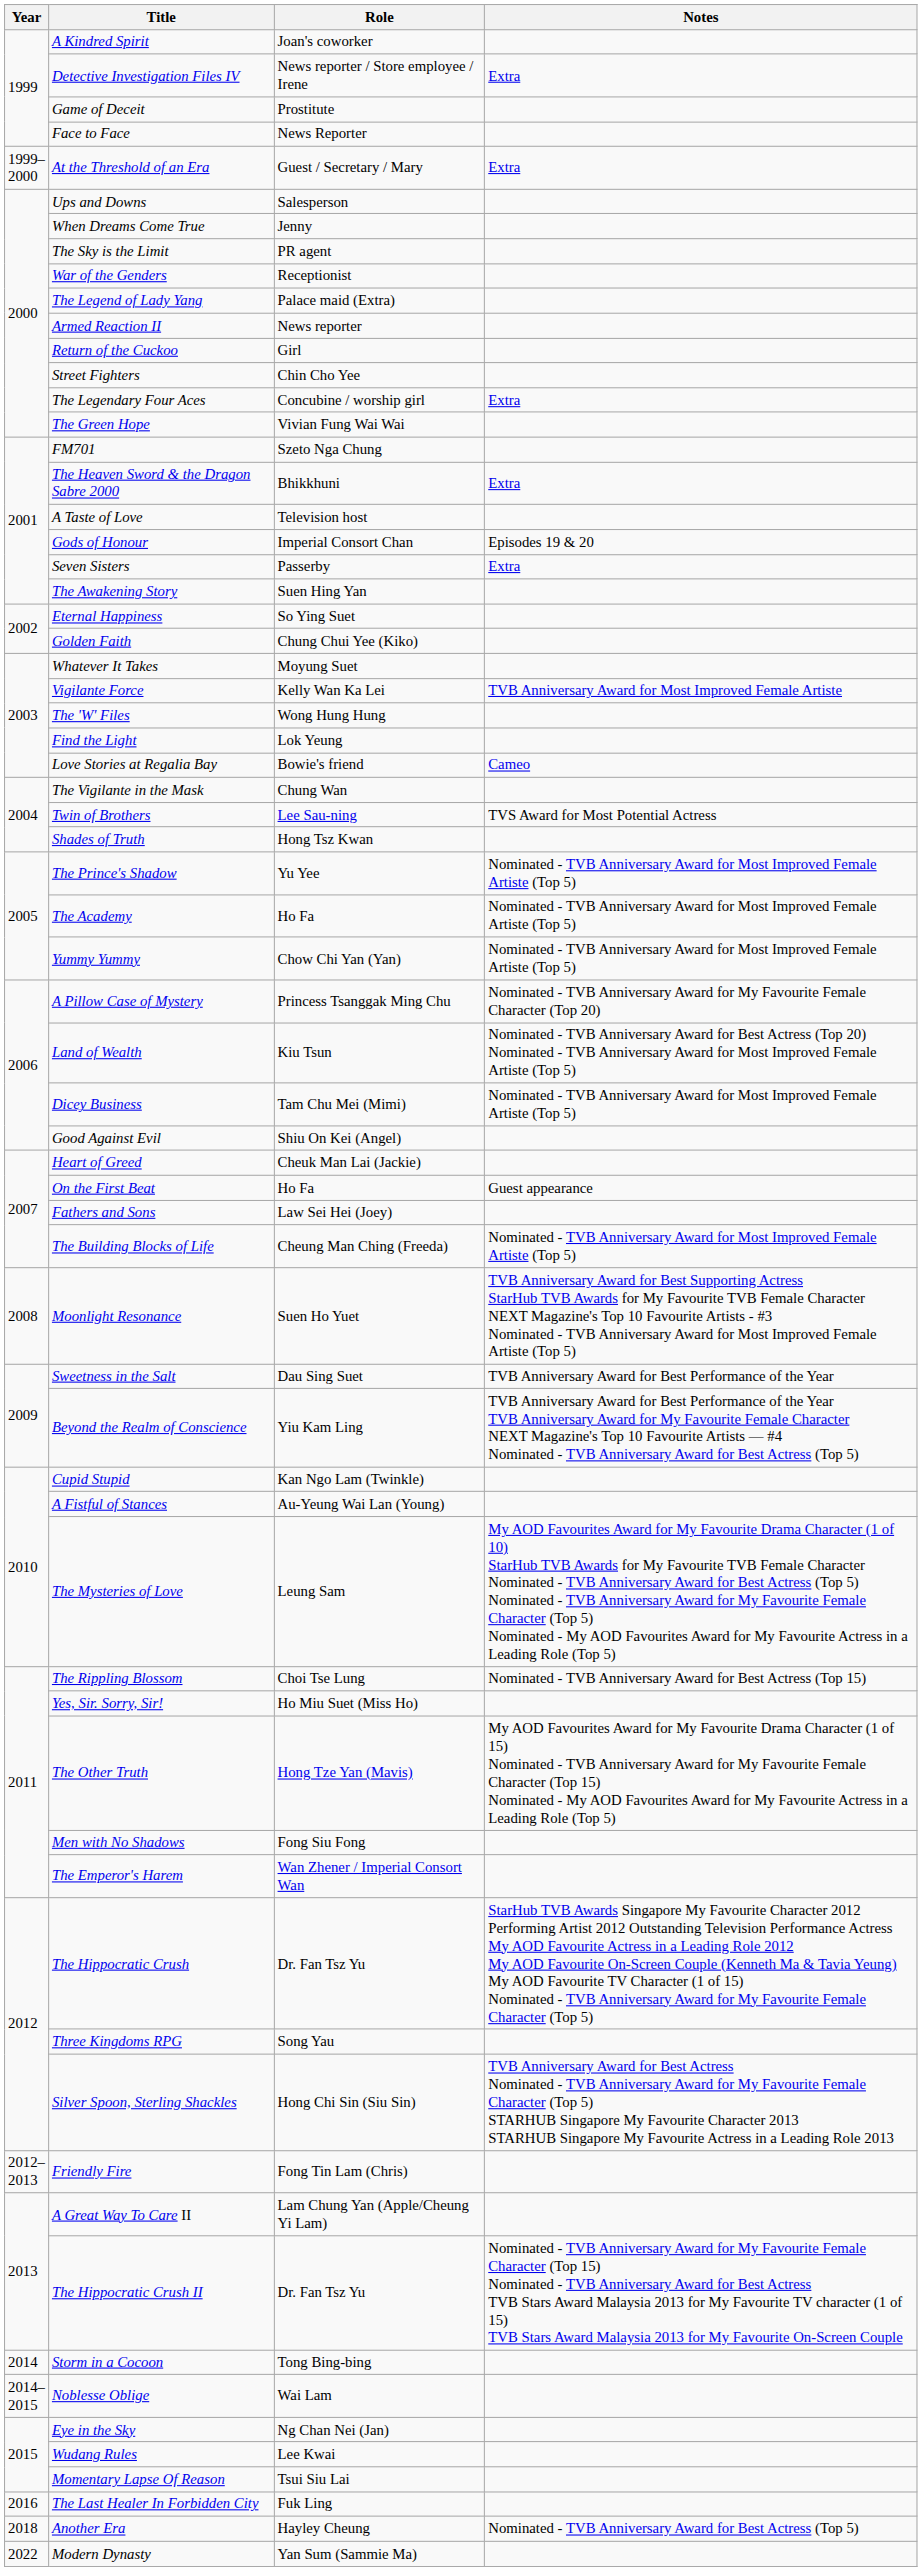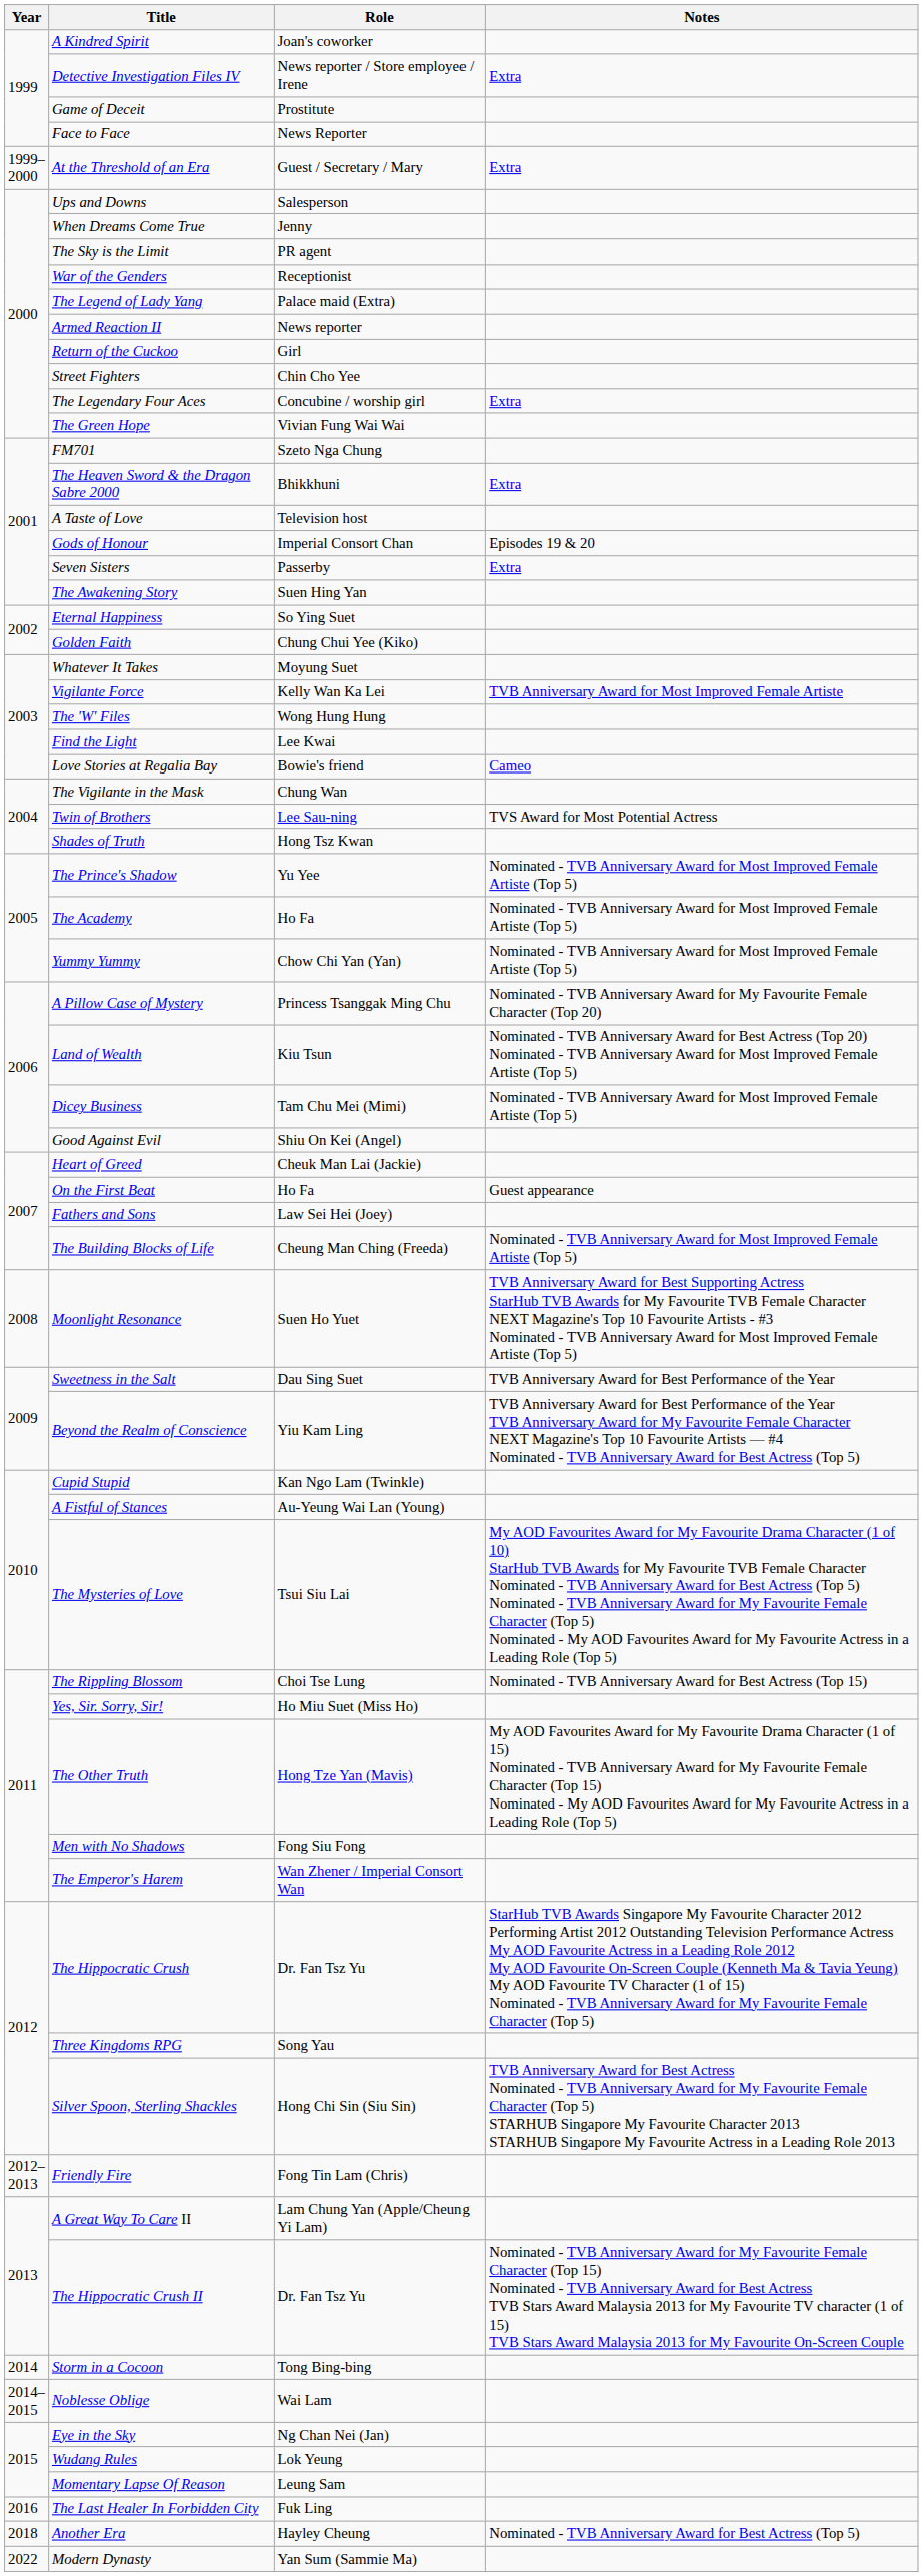 <table class="wikitable plainrowheaders sortable" style="text-align:left; font-size:88%;">
 <tr>
 <th width="3%" scope="col">Year</th>
 <th scope="col">Title</th>
 <th scope="col">Role</th>
 <th scope="col" class="unsortable">Notes</th>
 </tr>
 <tr>
 <td rowspan=4>1999</td>
 <td><em><a href='#'>A Kindred Spirit</a></em></td>
 <td>Joan's coworker</td>
 <td></td>
 </tr>
 <tr>
 <td><em><a href='#'>Detective Investigation Files IV</a></em></td>
 <td>News reporter / Store employee / Irene</td>
 <td><a href='#'>Extra</a></td>
 </tr>
 <tr>
 <td><em>Game of Deceit</em></td>
 <td>Prostitute</td>
 <td></td>
 </tr>
 <tr>
 <td><em>Face to Face</em></td>
 <td>News Reporter</td>
 <td></td>
 </tr>
 <tr>
 <td>1999–2000</td>
 <td><em><a href='#'>At the Threshold of an Era</a></em></td>
 <td>Guest / Secretary / Mary</td>
 <td><a href='#'>Extra</a></td>
 </tr>
 <tr>
 <td rowspan=10>2000</td>
 <td scope="row"><em>Ups and Downs</em></td>
 <td>Salesperson</td>
 <td></td>
 </tr>
 <tr>
 <td scope="row"><em>When Dreams Come True</em></td>
 <td>Jenny</td>
 <td></td>
 </tr>
 <tr>
 <td scope="row"><em>The Sky is the Limit</em></td>
 <td>PR agent</td>
 <td></td>
 </tr>
 <tr>
 <td scope="row"><em><a href='#'>War of the Genders</a></em></td>
 <td>Receptionist</td>
 <td></td>
 </tr>
 <tr>
 <td scope="row"><em><a href='#'>The Legend of Lady Yang</a></em></td>
 <td>Palace maid (Extra)</td>
 <td></td>
 </tr>
 <tr>
 <td scope="row"><em><a href='#'>Armed Reaction II</a></em></td>
 <td>News reporter</td>
 <td></td>
 </tr>
 <tr>
 <td scope="row"><em><a href='#'>Return of the Cuckoo</a></em></td>
 <td>Girl</td>
 <td></td>
 </tr>
 <tr>
 <td scope="row"><em>Street Fighters</em></td>
 <td>Chin Cho Yee</td>
 <td></td>
 </tr>
 <tr>
 <td scope="row"><em>The Legendary Four Aces</em></td>
 <td>Concubine / worship girl</td>
 <td><a href='#'>Extra</a></td>
 </tr>
 <tr>
 <td scope="row"><em><a href='#'>The Green Hope</a></em></td>
 <td>Vivian Fung Wai Wai</td>
 <td></td>
 </tr>
 <tr>
 <td rowspan=6>2001</td>
 <td scope="row"><em>FM701</em></td>
 <td>Szeto Nga Chung</td>
 <td></td>
 </tr>
 <tr>
 <td scope="row"><em><a href='#'>The Heaven Sword & the Dragon Sabre 2000</a></em></td>
 <td>Bhikkhuni</td>
 <td><a href='#'>Extra</a></td>
 </tr>
 <tr>
 <td scope="row"><em>A Taste of Love</em></td>
 <td>Television host</td>
 <td></td>
 </tr>
 <tr>
 <td scope="row"><em><a href='#'>Gods of Honour</a></em></td>
 <td>Imperial Consort Chan</td>
 <td>Episodes 19 & 20</td>
 </tr>
 <tr>
 <td scope="row"><em>Seven Sisters</em></td>
 <td>Passerby</td>
 <td><a href='#'>Extra</a></td>
 </tr>
 <tr>
 <td scope="row"><em><a href='#'>The Awakening Story</a></em></td>
 <td>Suen Hing Yan</td>
 <td></td>
 </tr>
 <tr>
 <td rowspan=2>2002</td>
 <td scope="row"><em><a href='#'>Eternal Happiness</a></em></td>
 <td>So Ying Suet</td>
 <td></td>
 </tr>
 <tr>
 <td scope="row"><em><a href='#'>Golden Faith</a></em></td>
 <td>Chung Chui Yee (Kiko)</td>
 <td></td>
 </tr>
 <tr>
 <td rowspan=5>2003</td>
 <td scope="row"><em>Whatever It Takes</em></td>
 <td>Moyung Suet</td>
 <td></td>
 </tr>
 <tr>
 <td scope="row"><em><a href='#'>Vigilante Force</a></em></td>
 <td>Kelly Wan Ka Lei</td>
 <td><a href='#'>TVB Anniversary Award for Most Improved Female Artiste</a></td>
 </tr>
 <tr>
 <td scope="row"><em><a href='#'>The 'W' Files</a></em></td>
 <td>Wong Hung Hung</td>
 <td></td>
 </tr>
 <tr>
 <td scope="row"><em><a href='#'>Find the Light</a></em></td>
-<td>Lok Yeung</td>
+<td>Lee Kwai</td>
 <td></td>
 </tr>
 <tr>
 <td scope="row"><em>Love Stories at Regalia Bay</em></td>
 <td>Bowie's friend</td>
 <td><a href='#'>Cameo</a></td>
 </tr>
 <tr>
 <td rowspan=3>2004</td>
 <td scope="row"><em>The Vigilante in the Mask</em></td>
 <td>Chung Wan</td>
 <td></td>
 </tr>
 <tr>
 <td scope="row"><em><a href='#'>Twin of Brothers</a></em></td>
 <td><a href='#'>Lee Sau-ning</a></td>
 <td>TVS Award for Most Potential Actress</td>
 </tr>
 <tr>
 <td scope="row"><em><a href='#'>Shades of Truth</a></em></td>
 <td>Hong Tsz Kwan</td>
 <td></td>
 </tr>
 <tr>
 <td rowspan=3>2005</td>
 <td scope="row"><em><a href='#'>The Prince's Shadow</a></em></td>
 <td>Yu Yee</td>
 <td>Nominated - <a href='#'>TVB Anniversary Award for Most Improved Female Artiste</a> (Top 5)</td>
 </tr>
 <tr>
 <td scope="row"><em><a href='#'>The Academy</a></em></td>
 <td>Ho Fa</td>
 <td>Nominated - TVB Anniversary Award for Most Improved Female Artiste (Top 5)</td>
 </tr>
 <tr>
 <td scope="row"><em><a href='#'>Yummy Yummy</a></em></td>
 <td>Chow Chi Yan (Yan)</td>
 <td>Nominated - TVB Anniversary Award for Most Improved Female Artiste (Top 5)</td>
 </tr>
 <tr>
 <td rowspan=4>2006</td>
 <td scope="row"><em><a href='#'>A Pillow Case of Mystery</a></em></td>
 <td>Princess Tsanggak Ming Chu</td>
 <td>Nominated - TVB Anniversary Award for My Favourite Female Character (Top 20)</td>
 </tr>
 <tr>
 <td scope="row"><em><a href='#'>Land of Wealth</a></em></td>
 <td>Kiu Tsun</td>
 <td>Nominated - TVB Anniversary Award for Best Actress (Top 20)<br>Nominated - TVB Anniversary Award for Most Improved Female Artiste (Top 5)</td>
 </tr>
 <tr>
 <td scope="row"><em><a href='#'>Dicey Business</a></em></td>
 <td>Tam Chu Mei (Mimi)</td>
 <td>Nominated - TVB Anniversary Award for Most Improved Female Artiste (Top 5)</td>
 </tr>
 <tr>
 <td scope="row"><em>Good Against Evil</em></td>
 <td>Shiu On Kei (Angel)</td>
 <td></td>
 </tr>
 <tr>
 <td rowspan=4>2007</td>
 <td scope="row"><em><a href='#'>Heart of Greed</a></em></td>
 <td>Cheuk Man Lai (Jackie)</td>
 <td></td>
 </tr>
 <tr>
 <td scope="row"><em><a href='#'>On the First Beat</a></em></td>
 <td>Ho Fa</td>
 <td>Guest appearance</td>
 </tr>
 <tr>
 <td scope="row"><em><a href='#'>Fathers and Sons</a></em></td>
 <td>Law Sei Hei (Joey)</td>
 <td></td>
 </tr>
 <tr>
 <td scope="row"><em><a href='#'>The Building Blocks of Life</a></em></td>
 <td>Cheung Man Ching (Freeda)</td>
 <td>Nominated - <a href='#'>TVB Anniversary Award for Most Improved Female Artiste</a> (Top 5)</td>
 </tr>
 <tr>
 <td>2008</td>
 <td scope="row"><em><a href='#'>Moonlight Resonance</a></em></td>
 <td>Suen Ho Yuet</td>
 <td><a href='#'>TVB Anniversary Award for Best Supporting Actress</a><br><a href='#'>StarHub TVB Awards</a> for My Favourite TVB Female Character<br>NEXT Magazine's Top 10 Favourite Artists - #3<br>Nominated - TVB Anniversary Award for Most Improved Female Artiste (Top 5)</td>
 </tr>
 <tr>
 <td rowspan=2>2009</td>
 <td scope="row"><em><a href='#'>Sweetness in the Salt</a></em></td>
 <td>Dau Sing Suet</td>
 <td>TVB Anniversary Award for Best Performance of the Year</td>
 </tr>
 <tr>
 <td scope="row"><em><a href='#'>Beyond the Realm of Conscience</a></em></td>
 <td>Yiu Kam Ling</td>
 <td>TVB Anniversary Award for Best Performance of the Year<br><a href='#'>TVB Anniversary Award for My Favourite Female Character</a><br>NEXT Magazine's Top 10 Favourite Artists — #4<br>Nominated - <a href='#'>TVB Anniversary Award for Best Actress</a> (Top 5)</td>
 </tr>
 <tr>
 <td rowspan=3>2010</td>
 <td scope="row"><em><a href='#'>Cupid Stupid</a></em></td>
 <td>Kan Ngo Lam (Twinkle)</td>
 <td></td>
 </tr>
 <tr>
 <td scope="row"><em><a href='#'>A Fistful of Stances</a></em></td>
 <td>Au-Yeung Wai Lan (Young)</td>
 <td></td>
 </tr>
 <tr>
 <td scope="row"><em><a href='#'>The Mysteries of Love</a></em></td>
-<td>Leung Sam</td>
+<td>Tsui Siu Lai</td>
 <td><a href='#'>My AOD Favourites Award for My Favourite Drama Character (1 of 10)</a><br><a href='#'>StarHub TVB Awards</a> for My Favourite TVB Female Character<br>Nominated - <a href='#'>TVB Anniversary Award for Best Actress</a> (Top 5)<br>Nominated - <a href='#'>TVB Anniversary Award for My Favourite Female Character</a> (Top 5)<br>Nominated - My AOD Favourites Award for My Favourite Actress in a Leading Role (Top 5)</td>
 </tr>
 <tr>
 <td rowspan=5>2011</td>
 <td scope="row"><em><a href='#'>The Rippling Blossom</a></em></td>
 <td>Choi Tse Lung</td>
 <td>Nominated - TVB Anniversary Award for Best Actress (Top 15)</td>
 </tr>
 <tr>
 <td scope="row"><em><a href='#'>Yes, Sir. Sorry, Sir!</a></em></td>
 <td>Ho Miu Suet (Miss Ho)</td>
 <td></td>
 </tr>
 <tr>
 <td scope="row"><em><a href='#'>The Other Truth</a></em></td>
 <td><a href='#'>Hong Tze Yan (Mavis)</a></td>
 <td>My AOD Favourites Award for My Favourite Drama Character (1 of 15)<br>Nominated - TVB Anniversary Award for My Favourite Female Character (Top 15)<br>Nominated - My AOD Favourites Award for My Favourite Actress in a Leading Role (Top 5)</td>
 </tr>
 <tr>
 <td scope="row"><em><a href='#'>Men with No Shadows</a></em></td>
 <td>Fong Siu Fong</td>
 <td></td>
 </tr>
 <tr>
 <td scope="row"><em><a href='#'>The Emperor's Harem</a></em></td>
 <td><a href='#'>Wan Zhener / Imperial Consort Wan</a></td>
 <td></td>
 </tr>
 <tr>
 <td rowspan=3>2012</td>
 <td scope="row"><em><a href='#'>The Hippocratic Crush</a></em></td>
 <td>Dr. Fan Tsz Yu</td>
 <td><a href='#'>StarHub TVB Awards</a> Singapore My Favourite Character 2012<br> Performing Artist 2012 Outstanding Television Performance Actress<br><a href='#'>My AOD Favourite Actress in a Leading Role 2012</a><br><a href='#'>My AOD Favourite On-Screen Couple (Kenneth Ma & Tavia Yeung)</a><br>My AOD Favourite TV Character (1 of 15)<br>Nominated - <a href='#'>TVB Anniversary Award for My Favourite Female Character</a> (Top 5)</td>
 </tr>
 <tr>
 <td scope="row"><em><a href='#'>Three Kingdoms RPG</a></em></td>
 <td>Song Yau</td>
 <td></td>
 </tr>
 <tr>
 <td scope="row"><em><a href='#'>Silver Spoon, Sterling Shackles</a></em></td>
 <td>Hong Chi Sin (Siu Sin)</td>
 <td><a href='#'>TVB Anniversary Award for Best Actress</a><br>Nominated - <a href='#'>TVB Anniversary Award for My Favourite Female Character</a> (Top 5)<br>STARHUB Singapore My Favourite Character 2013<br>STARHUB Singapore My Favourite Actress in a Leading Role 2013</td>
 </tr>
 <tr>
 <td>2012–2013</td>
 <td scope="row"><em><a href='#'>Friendly Fire</a></em></td>
 <td>Fong Tin Lam (Chris)</td>
 <td></td>
 </tr>
 <tr>
 <td rowspan=2>2013</td>
 <td scope="row"><em><a href='#'>A Great Way To Care</a></em> II</td>
 <td>Lam Chung Yan (Apple/Cheung Yi Lam)</td>
 <td></td>
 </tr>
 <tr>
 <td scope="row"><em><a href='#'>The Hippocratic Crush II</a></em></td>
 <td>Dr. Fan Tsz Yu</td>
 <td>Nominated - <a href='#'>TVB Anniversary Award for My Favourite Female Character</a> (Top 15)<br>Nominated - <a href='#'>TVB Anniversary Award for Best Actress</a><br>TVB Stars Award Malaysia 2013 for My Favourite TV character (1 of 15)<br><a href='#'>TVB Stars Award Malaysia 2013 for My Favourite On-Screen Couple</a></td>
 </tr>
 <tr>
 <td>2014</td>
 <td scope="row"><em><a href='#'>Storm in a Cocoon</a></em></td>
 <td>Tong Bing-bing</td>
 <td></td>
 </tr>
 <tr>
 <td>2014–2015</td>
 <td scope="row"><em><a href='#'>Noblesse Oblige</a></em></td>
 <td>Wai Lam</td>
 <td></td>
 </tr>
 <tr>
 <td rowspan=3>2015</td>
 <td scope="row"><em><a href='#'>Eye in the Sky</a></em></td>
 <td>Ng Chan Nei (Jan)</td>
 <td></td>
 </tr>
 <tr>
 <td scope="row"><em><a href='#'>Wudang Rules</a></em></td>
-<td>Lee Kwai</td>
+<td>Lok Yeung</td>
 <td></td>
 </tr>
 <tr>
 <td scope="row"><em><a href='#'>Momentary Lapse Of Reason</a></em></td>
-<td>Tsui Siu Lai</td>
+<td>Leung Sam</td>
 <td></td>
 </tr>
 <tr>
 <td rowspan=1>2016</td>
 <td scope="row"><em><a href='#'>The Last Healer In Forbidden City</a></em></td>
 <td>Fuk Ling</td>
 <td></td>
 </tr>
 <tr>
 <td>2018</td>
 <td><em><a href='#'>Another Era</a></em></td>
 <td>Hayley Cheung</td>
 <td>Nominated - <a href='#'>TVB Anniversary Award for Best Actress</a> (Top 5)</td>
 </tr>
 <tr>
 <td>2022</td>
 <td><em>Modern Dynasty</em></td>
 <td>Yan Sum (Sammie Ma)</td>
 <td></td>
 </tr>
 </table>
